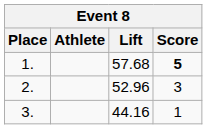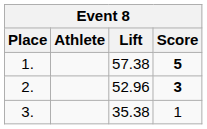 <table class=wikitable style="text-align:center">
 <tr>
 <th colspan=4><strong>Event 8</strong></th>
 </tr>
 <tr>
 <th>Place</th>
 <th>Athlete</th>
 <th>Lift</th>
 <th>Score</th>
 </tr>
 <tr>
 <td width=30>1.</td>
 <td align=left></td>
-<td>57.68</td>
+<td>57.38</td>
 <td><strong>5</strong></td>
 </tr>
 <tr>
 <td>2.</td>
 <td align=left></td>
 <td>52.96</td>
-<td>3</td>
+<td><strong>3</strong></td>
 </tr>
 <tr>
 <td>3.</td>
 <td align=left></td>
-<td>44.16</td>
+<td>35.38</td>
 <td>1</td>
 </tr>
 </table>
